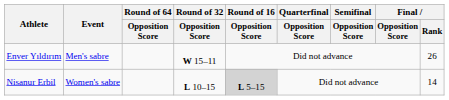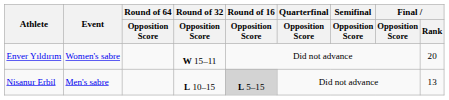 <table class="wikitable" style="font-size:90%">
 <tr>
 <th rowspan="2">Athlete</th>
 <th rowspan="2">Event</th>
 <th>Round of 64</th>
 <th>Round of 32</th>
 <th>Round of 16</th>
 <th>Quarterfinal</th>
 <th>Semifinal</th>
 <th colspan=2>Final / </th>
 </tr>
 <tr style="font-size:95%">
 <th>Opposition <br> Score</th>
 <th>Opposition <br> Score</th>
 <th>Opposition <br> Score</th>
 <th>Opposition <br> Score</th>
 <th>Opposition <br> Score</th>
 <th>Opposition <br> Score</th>
 <th>Rank</th>
 </tr>
 <tr align=center>
 <td align=left><a href='#'>Enver Yıldırım</a></td>
-<td align=left><a href='#'>Men's sabre</a></td>
+<td align=left><a href='#'>Women's sabre</a></td>
 <td></td>
 <td><br><strong>W</strong> 15–11</td>
 <td colspan=4>Did not advance</td>
-<td>26</td>
+<td>20</td>
 </tr>
 <tr align=center>
 <td align=left><a href='#'>Nisanur Erbil</a></td>
-<td align=left><a href='#'>Women's sabre</a></td>
+<td align=left><a href='#'>Men's sabre</a></td>
 <td></td>
 <td><br><strong>L</strong> 10–15</td>
 <td style="background: lightgrey;"><br><strong>L</strong> 5–15</td>
 <td colspan=3>Did not advance</td>
-<td>14</td>
+<td>13</td>
 </tr>
 </table>
